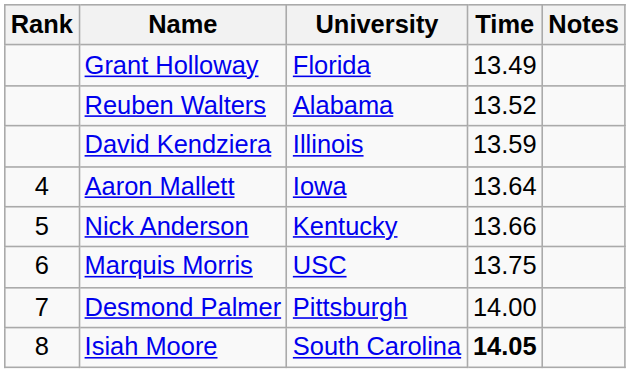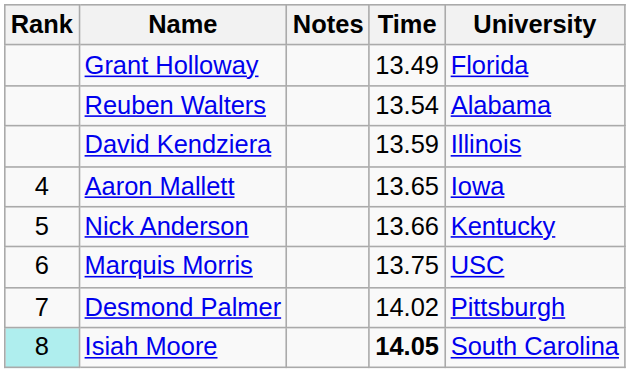 <table class="wikitable sortable" style="text-align:center">
 <tr>
 <th>Rank</th>
 <th>Name</th>
+<th>Notes</th>
+<th>Time</th>
 <th>University</th>
-<th>Time</th>
-<th>Notes</th>
 </tr>
 <tr>
 <td></td>
 <td align=left><a href='#'>Grant Holloway</a></td>
+<td></td>
+<td>13.49</td>
 <td align=left><a href='#'>Florida</a></td>
-<td>13.49</td>
-<td></td>
 </tr>
 <tr>
 <td></td>
 <td align=left><a href='#'>Reuben Walters</a></td>
+<td></td>
+<td>13.54</td>
 <td align="left"><a href='#'>Alabama</a></td>
-<td>13.52</td>
-<td></td>
 </tr>
 <tr>
 <td></td>
 <td align=left><a href='#'>David Kendziera</a></td>
+<td></td>
+<td>13.59</td>
 <td align=left><a href='#'>Illinois</a></td>
-<td>13.59</td>
-<td></td>
 </tr>
 <tr>
 <td>4</td>
 <td align=left><a href='#'>Aaron Mallett</a></td>
+<td></td>
+<td>13.65</td>
 <td align="left"><a href='#'>Iowa</a></td>
-<td>13.64</td>
-<td></td>
 </tr>
 <tr>
 <td>5</td>
 <td align=left><a href='#'>Nick Anderson</a></td>
+<td></td>
+<td>13.66</td>
 <td align="left"><a href='#'>Kentucky</a></td>
-<td>13.66</td>
-<td></td>
 </tr>
 <tr>
 <td>6</td>
 <td align=left><a href='#'>Marquis Morris</a></td>
+<td></td>
+<td>13.75</td>
 <td align="left"><a href='#'>USC</a></td>
-<td>13.75</td>
-<td></td>
 </tr>
 <tr>
 <td>7</td>
 <td align=left><a href='#'>Desmond Palmer</a></td>
+<td></td>
+<td>14.02</td>
 <td align="left"><a href='#'>Pittsburgh</a></td>
-<td>14.00</td>
-<td></td>
 </tr>
 <tr>
-<td>8</td>
+<td style="background: paleturquoise;">8</td>
 <td align=left><a href='#'>Isiah Moore</a></td>
+<td></td>
+<td><strong>14.05</strong></td>
 <td align="left"><a href='#'>South Carolina</a></td>
-<td><strong>14.05</strong></td>
-<td></td>
 </tr>
 </table>
